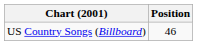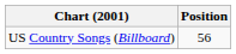 <table class="wikitable sortable">
 <tr>
 <th scope="col">Chart (2001)</th>
 <th scope="col">Position</th>
 </tr>
 <tr>
 <td>US <a href='#'>Country Songs</a> (<em><a href='#'>Billboard</a></em>)</td>
-<td align="center">46</td>
+<td align="center">56</td>
 </tr>
 </table>
